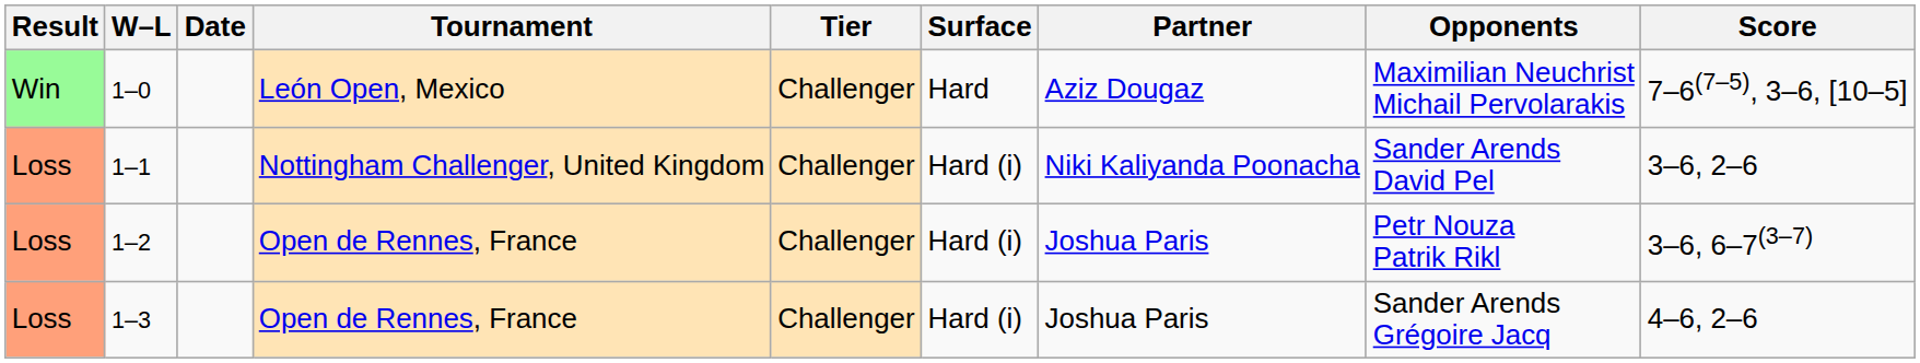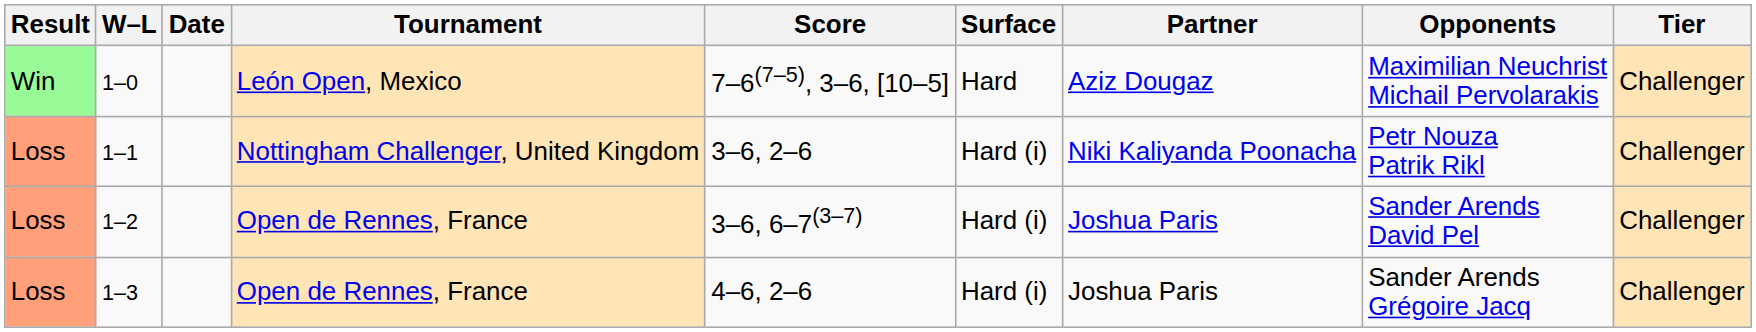 <table class="sortable wikitable">
 <tr>
 <th>Result</th>
 <th class="unsortable">W–L</th>
 <th>Date</th>
 <th>Tournament</th>
-<th>Tier</th>
+<th class="unsortable">Score</th>
 <th>Surface</th>
 <th>Partner</th>
 <th>Opponents</th>
-<th class="unsortable">Score</th>
+<th>Tier</th>
 </tr>
 <tr>
 <td bgcolor=98fb98>Win</td>
 <td><small>1–0</small></td>
 <td><a href='#'></a></td>
 <td style="background:moccasin;"><a href='#'>León Open</a>, Mexico</td>
-<td style="background:moccasin;">Challenger</td>
+<td>7–6<sup>(7–5)</sup>, 3–6, [10–5]</td>
 <td>Hard</td>
 <td> <a href='#'>Aziz Dougaz</a></td>
 <td> <a href='#'>Maximilian Neuchrist</a> <br>  <a href='#'>Michail Pervolarakis</a></td>
-<td>7–6<sup>(7–5)</sup>, 3–6, [10–5]</td>
+<td style="background:moccasin;">Challenger</td>
 </tr>
 <tr>
 <td bgcolor=ffa07a>Loss</td>
 <td><small>1–1</small></td>
 <td><a href='#'></a></td>
 <td style="background:moccasin;"><a href='#'>Nottingham Challenger</a>, United Kingdom</td>
-<td style="background:moccasin;">Challenger</td>
+<td>3–6, 2–6</td>
 <td>Hard (i)</td>
 <td> <a href='#'>Niki Kaliyanda Poonacha</a></td>
-<td> <a href='#'>Sander Arends</a> <br>  <a href='#'>David Pel</a></td>
-<td>3–6, 2–6</td>
+<td> <a href='#'>Petr Nouza</a> <br>  <a href='#'>Patrik Rikl</a></td>
+<td style="background:moccasin;">Challenger</td>
 </tr>
 <tr>
 <td bgcolor=ffa07a>Loss</td>
 <td><small>1–2</small></td>
 <td><a href='#'></a></td>
 <td style="background:moccasin;"><a href='#'>Open de Rennes</a>, France</td>
-<td style="background:moccasin;">Challenger</td>
+<td>3–6, 6–7<sup>(3–7)</sup></td>
 <td>Hard (i)</td>
 <td> <a href='#'>Joshua Paris</a></td>
-<td> <a href='#'>Petr Nouza</a> <br>  <a href='#'>Patrik Rikl</a></td>
-<td>3–6, 6–7<sup>(3–7)</sup></td>
+<td> <a href='#'>Sander Arends</a> <br>  <a href='#'>David Pel</a></td>
+<td style="background:moccasin;">Challenger</td>
 </tr>
 <tr>
 <td bgcolor=ffa07a>Loss</td>
 <td><small>1–3</small></td>
 <td><a href='#'></a></td>
 <td style="background:moccasin;"><a href='#'>Open de Rennes</a>, France</td>
-<td style="background:moccasin;">Challenger</td>
+<td>4–6, 2–6</td>
 <td>Hard (i)</td>
 <td> Joshua Paris</td>
 <td> Sander Arends <br>  <a href='#'>Grégoire Jacq</a></td>
-<td>4–6, 2–6</td>
+<td style="background:moccasin;">Challenger</td>
 </tr>
 </table>
